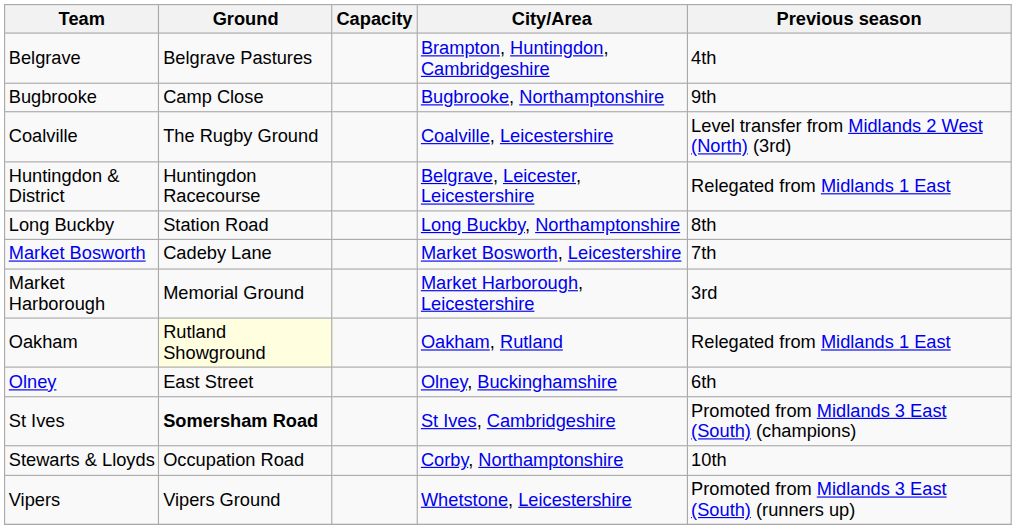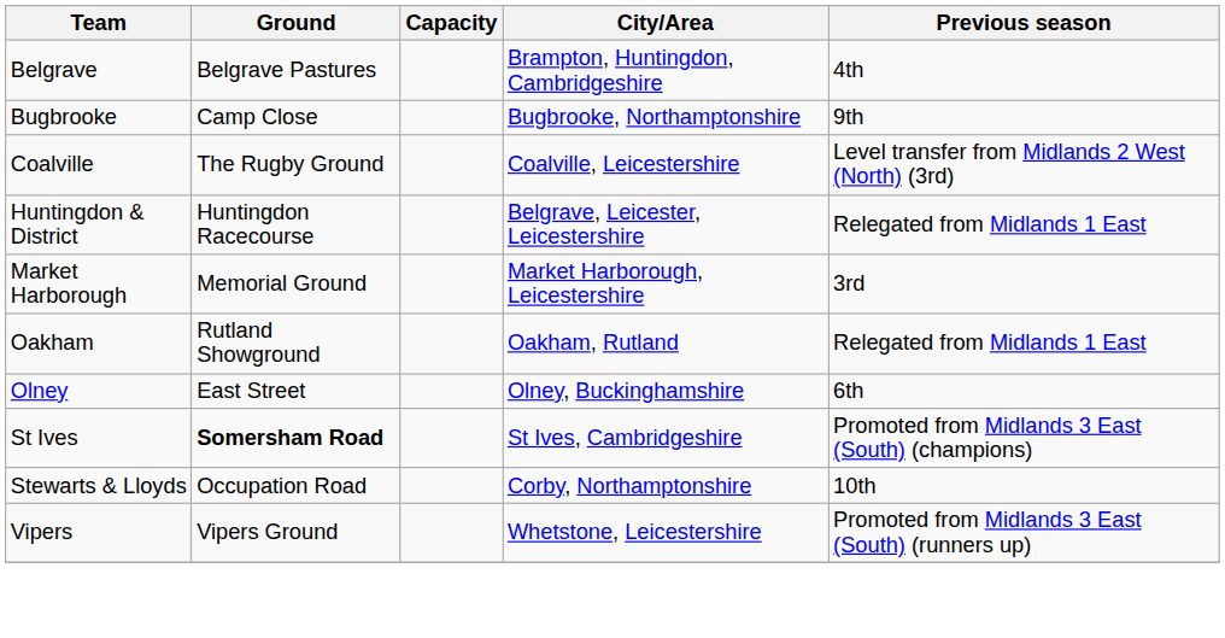 <table class="wikitable sortable" width=100%>
 <tr>
 <th>Team</th>
 <th>Ground</th>
 <th>Capacity</th>
 <th>City/Area</th>
 <th>Previous season</th>
 </tr>
 <tr>
 <td>Belgrave</td>
 <td>Belgrave Pastures</td>
 <td></td>
 <td><a href='#'>Brampton</a>, <a href='#'>Huntingdon</a>, <a href='#'>Cambridgeshire</a></td>
 <td>4th</td>
 </tr>
 <tr>
 <td>Bugbrooke</td>
 <td>Camp Close</td>
 <td></td>
 <td><a href='#'>Bugbrooke</a>, <a href='#'>Northamptonshire</a></td>
 <td>9th</td>
 </tr>
 <tr>
 <td>Coalville</td>
 <td>The Rugby Ground</td>
 <td></td>
 <td><a href='#'>Coalville</a>, <a href='#'>Leicestershire</a></td>
 <td>Level transfer from <a href='#'>Midlands 2 West (North)</a> (3rd)</td>
 </tr>
 <tr>
 <td>Huntingdon & District</td>
 <td>Huntingdon Racecourse</td>
 <td></td>
 <td><a href='#'>Belgrave</a>, <a href='#'>Leicester</a>, <a href='#'>Leicestershire</a></td>
 <td>Relegated from <a href='#'>Midlands 1 East</a></td>
 </tr>
 <tr>
-<td>Long Buckby</td>
-<td>Station Road</td>
-<td></td>
-<td><a href='#'>Long Buckby</a>, <a href='#'>Northamptonshire</a></td>
-<td>8th</td>
-</tr>
-<tr>
-<td><a href='#'>Market Bosworth</a></td>
-<td>Cadeby Lane</td>
-<td></td>
-<td><a href='#'>Market Bosworth</a>, <a href='#'>Leicestershire</a></td>
-<td>7th</td>
-</tr>
-<tr>
 <td>Market Harborough</td>
 <td>Memorial Ground</td>
 <td></td>
 <td><a href='#'>Market Harborough</a>, <a href='#'>Leicestershire</a></td>
 <td>3rd</td>
 </tr>
 <tr>
 <td>Oakham</td>
-<td style="background: lightyellow;">Rutland Showground</td>
+<td>Rutland Showground</td>
 <td></td>
 <td><a href='#'>Oakham</a>, <a href='#'>Rutland</a></td>
 <td>Relegated from <a href='#'>Midlands 1 East</a></td>
 </tr>
 <tr>
 <td><a href='#'>Olney</a></td>
 <td>East Street</td>
 <td></td>
 <td><a href='#'>Olney</a>, <a href='#'>Buckinghamshire</a></td>
 <td>6th</td>
 </tr>
 <tr>
 <td>St Ives</td>
 <td><strong>Somersham Road</strong></td>
 <td></td>
 <td><a href='#'>St Ives</a>, <a href='#'>Cambridgeshire</a></td>
 <td>Promoted from <a href='#'>Midlands 3 East (South)</a> (champions)</td>
 </tr>
 <tr>
 <td>Stewarts & Lloyds</td>
 <td>Occupation Road</td>
 <td></td>
 <td><a href='#'>Corby</a>, <a href='#'>Northamptonshire</a></td>
 <td>10th</td>
 </tr>
 <tr>
 <td>Vipers</td>
 <td>Vipers Ground</td>
 <td></td>
 <td><a href='#'>Whetstone</a>, <a href='#'>Leicestershire</a></td>
 <td>Promoted from <a href='#'>Midlands 3 East (South)</a> (runners up)</td>
 </tr>
 <tr>
 </tr>
 </table>
